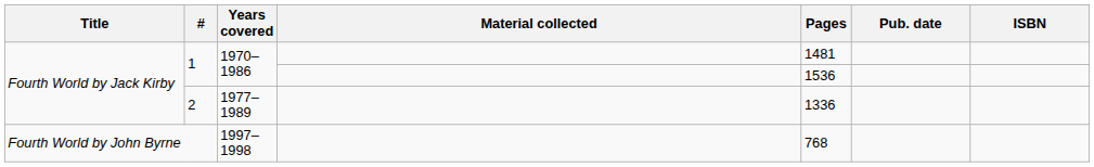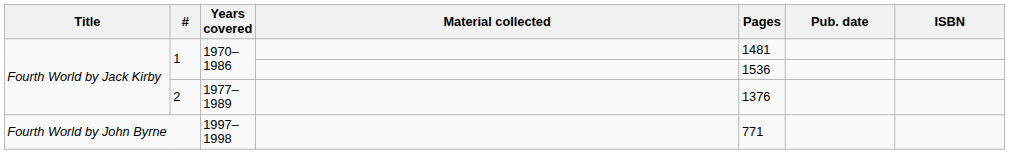 <table class="wikitable sortable" width=99%>
 <tr>
 <th width="200px">Title</th>
 <th class="unsortable" width="30px">#</th>
 <th width="60px">Years covered</th>
 <th class="unsortable">Material collected</th>
 <th width="50px">Pages</th>
 <th width="130px">Pub. date</th>
 <th class="unsortable" width="130px">ISBN</th>
 </tr>
 <tr>
 <td rowspan="3"><em>Fourth World by Jack Kirby</em></td>
 <td rowspan="2">1</td>
 <td rowspan="2">1970–1986</td>
 <td></td>
 <td>1481</td>
 <td></td>
 <td></td>
 </tr>
 <tr>
 <td></td>
 <td>1536</td>
 <td></td>
 <td> </td>
 </tr>
 <tr>
 <td>2</td>
 <td>1977–1989</td>
 <td></td>
-<td>1336</td>
+<td>1376</td>
 <td></td>
 <td></td>
 </tr>
 <tr>
 <td colspan="2"><em>Fourth World by John Byrne</em></td>
 <td>1997–1998</td>
 <td></td>
-<td>768</td>
+<td>771</td>
 <td></td>
 <td></td>
 </tr>
 </table>
